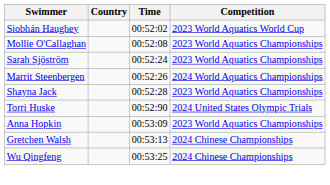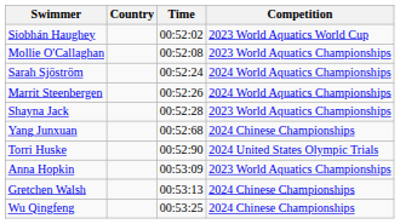 <table class="wikitable sortable mw-collapsible">
 <tr>
 <th scope="col">Swimmer</th>
 <th scope="col">Country</th>
 <th scope="col">Time</th>
 <th scope="col">Competition</th>
 </tr>
 <tr>
 <td><a href='#'>Siobhán Haughey</a></td>
 <td></td>
 <td>00:52:02</td>
 <td><a href='#'>2023 World Aquatics World Cup</a></td>
 </tr>
 <tr>
 <td><a href='#'>Mollie O'Callaghan</a></td>
 <td></td>
 <td>00:52:08</td>
 <td><a href='#'>2023 World Aquatics Championships</a></td>
 </tr>
 <tr>
 <td><a href='#'>Sarah Sjöström</a></td>
 <td></td>
 <td>00:52:24</td>
-<td><a href='#'>2023 World Aquatics Championships</a></td>
+<td><a href='#'>2024 World Aquatics Championships</a></td>
 </tr>
 <tr>
 <td><a href='#'>Marrit Steenbergen</a></td>
 <td></td>
 <td>00:52:26</td>
 <td><a href='#'>2024 World Aquatics Championships</a></td>
 </tr>
 <tr>
 <td><a href='#'>Shayna Jack</a></td>
 <td></td>
 <td>00:52:28</td>
 <td><a href='#'>2023 World Aquatics Championships</a></td>
+</tr>
+<tr>
+<td><a href='#'>Yang Junxuan</a></td>
+<td></td>
+<td>00:52:68</td>
+<td><a href='#'>2024 Chinese Championships</a></td>
 </tr>
 <tr>
 <td><a href='#'>Torri Huske</a></td>
 <td></td>
 <td>00:52:90</td>
 <td><a href='#'>2024 United States Olympic Trials</a></td>
 </tr>
 <tr>
 <td><a href='#'>Anna Hopkin</a></td>
 <td></td>
 <td>00:53:09</td>
 <td><a href='#'>2023 World Aquatics Championships</a></td>
 </tr>
 <tr>
 <td><a href='#'>Gretchen Walsh</a></td>
 <td></td>
 <td>00:53:13</td>
 <td><a href='#'>2024 Chinese Championships</a></td>
 </tr>
 <tr>
 <td><a href='#'>Wu Qingfeng</a></td>
 <td></td>
 <td>00:53:25</td>
 <td><a href='#'>2024 Chinese Championships</a></td>
 </tr>
 </table>
